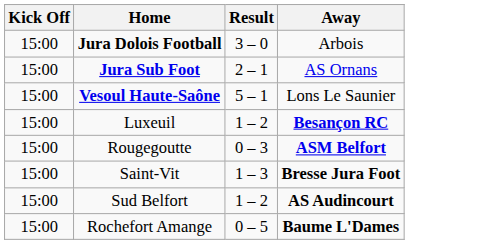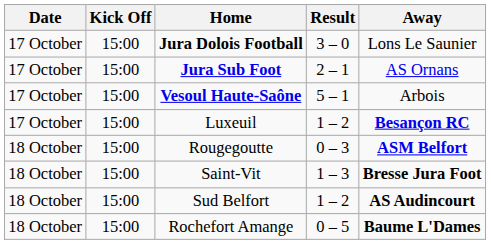 <table class="wikitable" style="text-align: center">
 <tr>
+<th scope="col">Date</th>
 <th scope="col">Kick Off</th>
 <th scope="col">Home</th>
 <th scope="col">Result</th>
 <th scope="col">Away</th>
 </tr>
 <tr>
+<td>17 October</td>
 <td>15:00</td>
 <td><strong>Jura Dolois Football</strong></td>
 <td>3 – 0</td>
-<td>Arbois</td>
+<td>Lons Le Saunier</td>
 </tr>
 <tr>
+<td>17 October</td>
 <td>15:00</td>
 <td><strong><a href='#'>Jura Sub Foot</a></strong></td>
 <td>2 – 1</td>
 <td><a href='#'>AS Ornans</a></td>
 </tr>
 <tr>
+<td>17 October</td>
 <td>15:00</td>
 <td><strong><a href='#'>Vesoul Haute-Saône</a></strong></td>
 <td>5 – 1</td>
-<td>Lons Le Saunier</td>
+<td>Arbois</td>
 </tr>
 <tr>
+<td>17 October</td>
 <td>15:00</td>
 <td>Luxeuil</td>
 <td>1 – 2</td>
 <td><strong><a href='#'>Besançon RC</a></strong></td>
 </tr>
 <tr>
+<td>18 October</td>
 <td>15:00</td>
 <td>Rougegoutte</td>
 <td>0 – 3</td>
 <td><strong><a href='#'>ASM Belfort</a></strong></td>
 </tr>
 <tr>
+<td>18 October</td>
 <td>15:00</td>
 <td>Saint-Vit</td>
 <td>1 – 3</td>
 <td><strong>Bresse Jura Foot</strong></td>
 </tr>
 <tr>
+<td>18 October</td>
 <td>15:00</td>
 <td>Sud Belfort</td>
 <td>1 – 2</td>
 <td><strong>AS Audincourt</strong></td>
 </tr>
 <tr>
+<td>18 October</td>
 <td>15:00</td>
 <td>Rochefort Amange</td>
 <td>0 – 5</td>
 <td><strong>Baume L'Dames</strong></td>
 </tr>
 </table>
